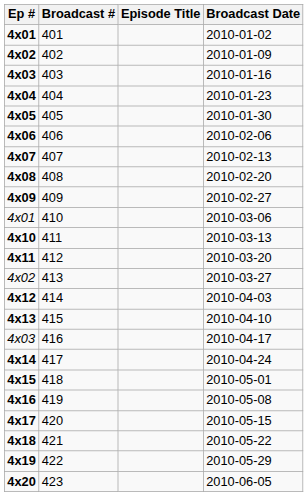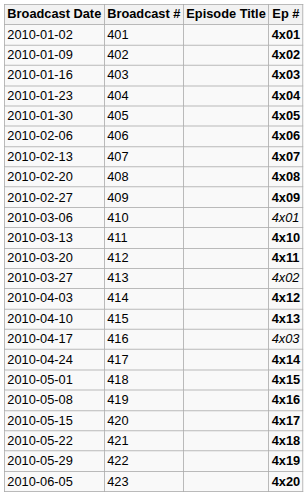 <table class="wikitable sortable">
 <tr>
-<th>Ep #</th>
+<th>Broadcast Date</th>
 <th>Broadcast #</th>
 <th>Episode Title</th>
-<th>Broadcast Date</th>
+<th>Ep #</th>
 </tr>
 <tr>
-<td style="text-align: left; top"><strong>4x01</strong></td>
+<td style="text-align: left; top">2010-01-02</td>
 <td style="text-align: left; top">401</td>
 <td style="text-align: left; top"><strong></strong></td>
-<td style="text-align: left; top">2010-01-02</td>
+<td style="text-align: left; top"><strong>4x01</strong></td>
 </tr>
 <tr>
-<td style="text-align: left; top"><strong>4x02</strong></td>
+<td style="text-align: left; top">2010-01-09</td>
 <td style="text-align: left; top">402</td>
 <td style="text-align: left; top"><strong></strong></td>
-<td style="text-align: left; top">2010-01-09</td>
+<td style="text-align: left; top"><strong>4x02</strong></td>
 </tr>
 <tr>
-<td style="text-align: left; top"><strong>4x03</strong></td>
+<td style="text-align: left; top">2010-01-16</td>
 <td style="text-align: left; top">403</td>
 <td style="text-align: left; top"><strong></strong></td>
-<td style="text-align: left; top">2010-01-16</td>
+<td style="text-align: left; top"><strong>4x03</strong></td>
 </tr>
 <tr>
-<td style="text-align: left; top"><strong>4x04</strong></td>
+<td style="text-align: left; top">2010-01-23</td>
 <td style="text-align: left; top">404</td>
 <td style="text-align: left; top"><strong></strong></td>
-<td style="text-align: left; top">2010-01-23</td>
+<td style="text-align: left; top"><strong>4x04</strong></td>
 </tr>
 <tr>
-<td style="text-align: left; top"><strong>4x05</strong></td>
+<td style="text-align: left; top">2010-01-30</td>
 <td style="text-align: left; top">405</td>
 <td style="text-align: left; top"><strong></strong></td>
-<td style="text-align: left; top">2010-01-30</td>
+<td style="text-align: left; top"><strong>4x05</strong></td>
 </tr>
 <tr>
-<td style="text-align: left; top"><strong>4x06</strong></td>
+<td style="text-align: left; top">2010-02-06</td>
 <td style="text-align: left; top">406</td>
 <td style="text-align: left; top"><strong></strong></td>
-<td style="text-align: left; top">2010-02-06</td>
+<td style="text-align: left; top"><strong>4x06</strong></td>
 </tr>
 <tr>
-<td style="text-align: left; top"><strong>4x07</strong></td>
+<td style="text-align: left; top">2010-02-13</td>
 <td style="text-align: left; top">407</td>
 <td style="text-align: left; top"><strong></strong></td>
-<td style="text-align: left; top">2010-02-13</td>
+<td style="text-align: left; top"><strong>4x07</strong></td>
 </tr>
 <tr>
-<td style="text-align: left; top"><strong>4x08</strong></td>
+<td style="text-align: left; top">2010-02-20</td>
 <td style="text-align: left; top">408</td>
 <td style="text-align: left; top"><strong></strong></td>
-<td style="text-align: left; top">2010-02-20</td>
+<td style="text-align: left; top"><strong>4x08</strong></td>
 </tr>
 <tr>
-<td style="text-align: left; top"><strong>4x09</strong></td>
+<td style="text-align: left; top">2010-02-27</td>
 <td style="text-align: left; top">409</td>
 <td style="text-align: left; top"><strong></strong></td>
-<td style="text-align: left; top">2010-02-27</td>
+<td style="text-align: left; top"><strong>4x09</strong></td>
 </tr>
 <tr>
-<td style="text-align: left; top"><em>4x01</em></td>
+<td style="text-align: left; top">2010-03-06</td>
 <td style="text-align: left; top">410</td>
 <td style="text-align: left; top"><em></em></td>
-<td style="text-align: left; top">2010-03-06</td>
+<td style="text-align: left; top"><em>4x01</em></td>
 </tr>
 <tr>
-<td style="text-align: left; top"><strong>4x10</strong></td>
+<td style="text-align: left; top">2010-03-13</td>
 <td style="text-align: left; top">411</td>
 <td style="text-align: left; top"><strong></strong></td>
-<td style="text-align: left; top">2010-03-13</td>
+<td style="text-align: left; top"><strong>4x10</strong></td>
 </tr>
 <tr>
-<td style="text-align: left; top"><strong>4x11</strong></td>
+<td style="text-align: left; top">2010-03-20</td>
 <td style="text-align: left; top">412</td>
 <td style="text-align: left; top"><strong></strong></td>
-<td style="text-align: left; top">2010-03-20</td>
+<td style="text-align: left; top"><strong>4x11</strong></td>
 </tr>
 <tr>
-<td style="text-align: left; top"><em>4x02</em></td>
+<td style="text-align: left; top">2010-03-27</td>
 <td style="text-align: left; top">413</td>
 <td style="text-align: left; top"><em></em></td>
-<td style="text-align: left; top">2010-03-27</td>
+<td style="text-align: left; top"><em>4x02</em></td>
 </tr>
 <tr>
-<td style="text-align: left; top"><strong>4x12</strong></td>
+<td style="text-align: left; top">2010-04-03</td>
 <td style="text-align: left; top">414</td>
 <td style="text-align: left; top"><strong></strong></td>
-<td style="text-align: left; top">2010-04-03</td>
+<td style="text-align: left; top"><strong>4x12</strong></td>
 </tr>
 <tr>
-<td style="text-align: left; top"><strong>4x13</strong></td>
+<td style="text-align: left; top">2010-04-10</td>
 <td style="text-align: left; top">415</td>
 <td style="text-align: left; top"><strong></strong></td>
-<td style="text-align: left; top">2010-04-10</td>
+<td style="text-align: left; top"><strong>4x13</strong></td>
 </tr>
 <tr>
-<td style="text-align: left; top"><em>4x03</em></td>
+<td style="text-align: left; top">2010-04-17</td>
 <td style="text-align: left; top">416</td>
 <td style="text-align: left; top"><em></em></td>
-<td style="text-align: left; top">2010-04-17</td>
+<td style="text-align: left; top"><em>4x03</em></td>
 </tr>
 <tr>
-<td style="text-align: left; top"><strong>4x14</strong></td>
+<td style="text-align: left; top">2010-04-24</td>
 <td style="text-align: left; top">417</td>
 <td style="text-align: left; top"><strong></strong></td>
-<td style="text-align: left; top">2010-04-24</td>
+<td style="text-align: left; top"><strong>4x14</strong></td>
 </tr>
 <tr>
-<td style="text-align: left; top"><strong>4x15</strong></td>
+<td style="text-align: left; top">2010-05-01</td>
 <td style="text-align: left; top">418</td>
 <td style="text-align: left; top"><strong></strong></td>
-<td style="text-align: left; top">2010-05-01</td>
+<td style="text-align: left; top"><strong>4x15</strong></td>
 </tr>
 <tr>
-<td style="text-align: left; top"><strong>4x16</strong></td>
+<td style="text-align: left; top">2010-05-08</td>
 <td style="text-align: left; top">419</td>
 <td style="text-align: left; top"><strong></strong></td>
-<td style="text-align: left; top">2010-05-08</td>
+<td style="text-align: left; top"><strong>4x16</strong></td>
 </tr>
 <tr>
-<td style="text-align: left; top"><strong>4x17</strong></td>
+<td style="text-align: left; top">2010-05-15</td>
 <td style="text-align: left; top">420</td>
 <td style="text-align: left; top"><strong></strong></td>
-<td style="text-align: left; top">2010-05-15</td>
+<td style="text-align: left; top"><strong>4x17</strong></td>
 </tr>
 <tr>
-<td style="text-align: left; top"><strong>4x18</strong></td>
+<td style="text-align: left; top">2010-05-22</td>
 <td style="text-align: left; top">421</td>
 <td style="text-align: left; top"><strong></strong></td>
-<td style="text-align: left; top">2010-05-22</td>
+<td style="text-align: left; top"><strong>4x18</strong></td>
 </tr>
 <tr>
-<td style="text-align: left; top"><strong>4x19</strong></td>
+<td style="text-align: left; top">2010-05-29</td>
 <td style="text-align: left; top">422</td>
 <td style="text-align: left; top"><strong></strong></td>
-<td style="text-align: left; top">2010-05-29</td>
+<td style="text-align: left; top"><strong>4x19</strong></td>
 </tr>
 <tr>
-<td style="text-align: left; top"><strong>4x20</strong></td>
+<td style="text-align: left; top">2010-06-05</td>
 <td style="text-align: left; top">423</td>
 <td style="text-align: left; top"><strong></strong></td>
-<td style="text-align: left; top">2010-06-05</td>
+<td style="text-align: left; top"><strong>4x20</strong></td>
 </tr>
 </table>
